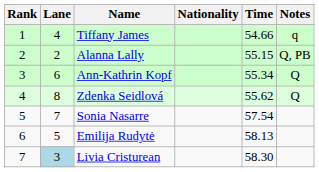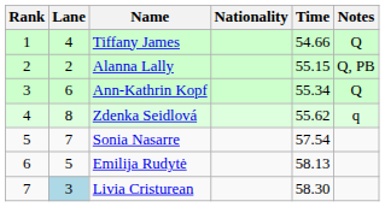 <table class="wikitable sortable" style="text-align:center">
 <tr>
 <th>Rank</th>
 <th>Lane</th>
 <th>Name</th>
 <th>Nationality</th>
 <th>Time</th>
 <th>Notes</th>
 </tr>
 <tr bgcolor=ccffcc>
 <td>1</td>
 <td>4</td>
 <td align=left><a href='#'>Tiffany James</a></td>
 <td align=left></td>
 <td>54.66</td>
-<td>q</td>
+<td>Q</td>
 </tr>
 <tr bgcolor=ccffcc>
 <td>2</td>
 <td>2</td>
 <td align=left><a href='#'>Alanna Lally</a></td>
 <td align=left></td>
 <td>55.15</td>
 <td>Q, PB</td>
 </tr>
 <tr bgcolor=ccffcc>
 <td>3</td>
 <td>6</td>
 <td align=left><a href='#'>Ann-Kathrin Kopf</a></td>
 <td align=left></td>
 <td>55.34</td>
 <td>Q</td>
 </tr>
 <tr bgcolor=ddffdd>
 <td>4</td>
 <td>8</td>
 <td align=left><a href='#'>Zdenka Seidlová</a></td>
 <td align=left></td>
 <td>55.62</td>
-<td>Q</td>
+<td>q</td>
 </tr>
 <tr>
 <td>5</td>
 <td>7</td>
 <td align=left><a href='#'>Sonia Nasarre</a></td>
 <td align=left></td>
 <td>57.54</td>
 <td></td>
 </tr>
 <tr>
 <td>6</td>
 <td>5</td>
 <td align=left><a href='#'>Emilija Rudytė</a></td>
 <td align=left></td>
 <td>58.13</td>
 <td></td>
 </tr>
 <tr>
 <td>7</td>
 <td style="background: lightblue;">3</td>
 <td align=left><a href='#'>Livia Cristurean</a></td>
 <td align=left></td>
 <td>58.30</td>
 <td></td>
 </tr>
 </table>
